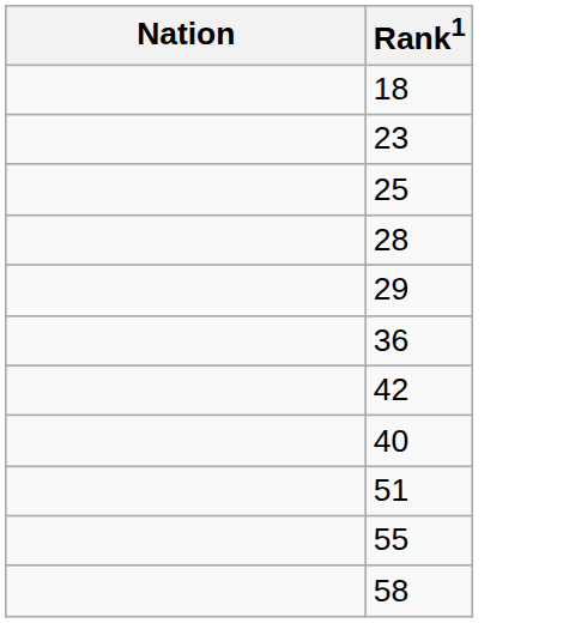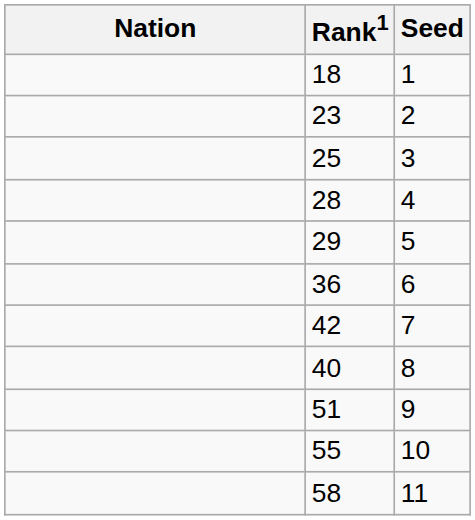 <table class="wikitable">
 <tr>
 <th width="175">Nation</th>
 <th>Rank<sup>1</sup></th>
+<th>Seed</th>
 </tr>
 <tr>
 <td></td>
 <td>18</td>
+<td>1</td>
 </tr>
 <tr>
 <td></td>
 <td>23</td>
+<td>2</td>
 </tr>
 <tr>
 <td></td>
 <td>25</td>
+<td>3</td>
 </tr>
 <tr>
 <td></td>
 <td>28</td>
+<td>4</td>
 </tr>
 <tr>
 <td></td>
 <td>29</td>
+<td>5</td>
 </tr>
 <tr>
 <td></td>
 <td>36</td>
+<td>6</td>
 </tr>
 <tr>
 <td></td>
 <td>42</td>
+<td>7</td>
 </tr>
 <tr>
 <td></td>
 <td>40</td>
+<td>8</td>
 </tr>
 <tr>
 <td></td>
 <td>51</td>
+<td>9</td>
 </tr>
 <tr>
 <td></td>
 <td>55</td>
+<td>10</td>
 </tr>
 <tr>
 <td></td>
 <td>58</td>
+<td>11</td>
 </tr>
 </table>
